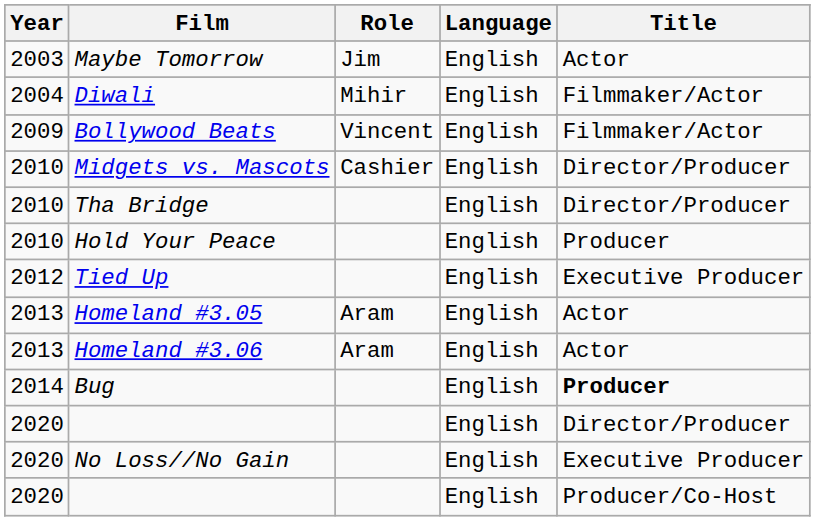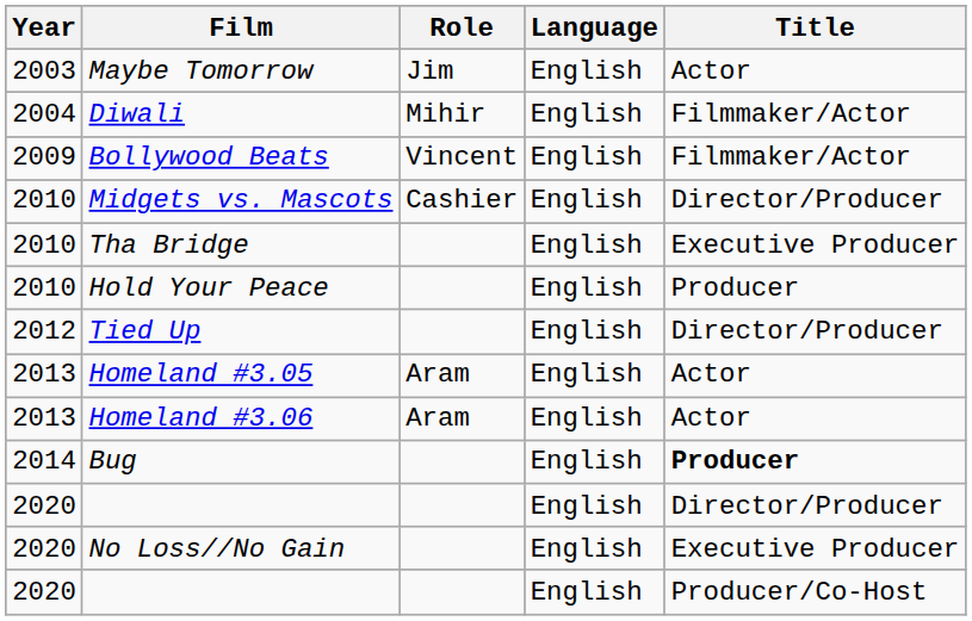 <table class="wikitable">
 <tr>
 <th>Year</th>
 <th>Film</th>
 <th>Role</th>
 <th>Language</th>
 <th>Title</th>
 </tr>
 <tr>
 <td>2003</td>
 <td><em>Maybe Tomorrow</em></td>
 <td>Jim</td>
 <td>English</td>
 <td>Actor</td>
 </tr>
 <tr>
 <td>2004</td>
 <td><em><a href='#'>Diwali</a></em></td>
 <td>Mihir</td>
 <td>English</td>
 <td>Filmmaker/Actor</td>
 </tr>
 <tr>
 <td>2009</td>
 <td><em><a href='#'>Bollywood Beats</a></em></td>
 <td>Vincent</td>
 <td>English</td>
 <td>Filmmaker/Actor</td>
 </tr>
 <tr>
 <td>2010</td>
 <td><em><a href='#'>Midgets vs. Mascots</a></em></td>
 <td>Cashier</td>
 <td>English</td>
 <td>Director/Producer</td>
 </tr>
 <tr>
 <td>2010</td>
 <td><em>Tha Bridge</em></td>
 <td></td>
 <td>English</td>
-<td>Director/Producer</td>
+<td>Executive Producer</td>
 </tr>
 <tr>
 <td>2010</td>
 <td><em>Hold Your Peace</em></td>
 <td></td>
 <td>English</td>
 <td>Producer</td>
 </tr>
 <tr>
 <td>2012</td>
 <td><em><a href='#'>Tied Up</a></em></td>
 <td></td>
 <td>English</td>
-<td>Executive Producer</td>
+<td>Director/Producer</td>
 </tr>
 <tr>
 <td>2013</td>
 <td><em><a href='#'>Homeland #3.05</a></em></td>
 <td>Aram</td>
 <td>English</td>
 <td>Actor</td>
 </tr>
 <tr>
 <td>2013</td>
 <td><em><a href='#'>Homeland #3.06</a></em></td>
 <td>Aram</td>
 <td>English</td>
 <td>Actor</td>
 </tr>
 <tr>
 <td>2014</td>
 <td><em>Bug</em></td>
 <td></td>
 <td>English</td>
 <td><strong>Producer</strong></td>
 </tr>
 <tr>
 <td>2020</td>
 <td><em></em></td>
 <td></td>
 <td>English</td>
 <td>Director/Producer</td>
 </tr>
 <tr>
 <td>2020</td>
 <td><em>No Loss//No Gain</em></td>
 <td></td>
 <td>English</td>
 <td>Executive Producer</td>
 </tr>
 <tr>
 <td>2020</td>
 <td><em></em></td>
 <td></td>
 <td>English</td>
 <td>Producer/Co-Host</td>
 </tr>
 </table>
